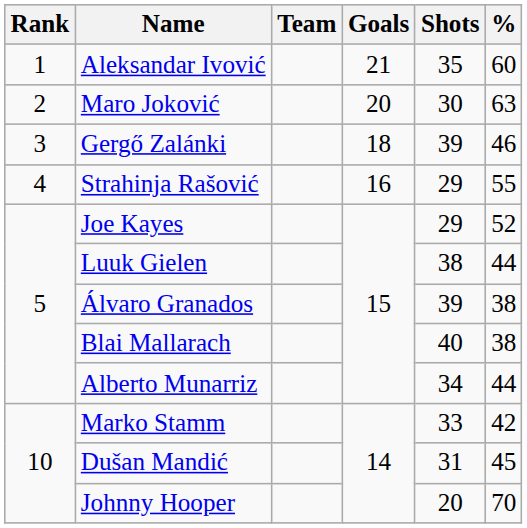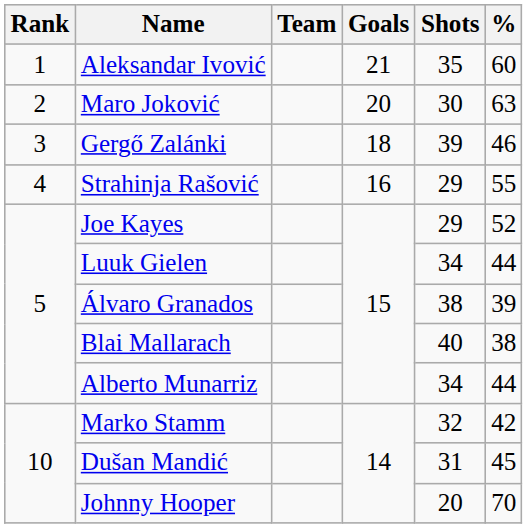 <table class="wikitable" style="text-align: center;">
 <tr>
 <th>Rank</th>
 <th>Name</th>
 <th>Team</th>
 <th>Goals</th>
 <th>Shots</th>
 <th>%</th>
 </tr>
 <tr>
 <td>1</td>
 <td align="left"><a href='#'>Aleksandar Ivović</a></td>
 <td align="left"></td>
 <td>21</td>
 <td>35</td>
 <td>60</td>
 </tr>
 <tr>
 <td>2</td>
 <td align="left"><a href='#'>Maro Joković</a></td>
 <td align="left"></td>
 <td>20</td>
 <td>30</td>
 <td>63</td>
 </tr>
 <tr>
 <td>3</td>
 <td align="left"><a href='#'>Gergő Zalánki</a></td>
 <td align="left"></td>
 <td>18</td>
 <td>39</td>
 <td>46</td>
 </tr>
 <tr>
 <td>4</td>
 <td align="left"><a href='#'>Strahinja Rašović</a></td>
 <td align="left"></td>
 <td>16</td>
 <td>29</td>
 <td>55</td>
 </tr>
 <tr>
 <td rowspan=5>5</td>
 <td align="left"><a href='#'>Joe Kayes</a></td>
 <td align="left"></td>
 <td rowspan=5>15</td>
 <td>29</td>
 <td>52</td>
 </tr>
 <tr>
 <td align="left"><a href='#'>Luuk Gielen</a></td>
 <td align="left"></td>
-<td>38</td>
+<td>34</td>
 <td>44</td>
 </tr>
 <tr>
 <td align="left"><a href='#'>Álvaro Granados</a></td>
 <td align="left"></td>
+<td>38</td>
 <td>39</td>
-<td>38</td>
 </tr>
 <tr>
 <td align="left"><a href='#'>Blai Mallarach</a></td>
 <td align="left"></td>
 <td>40</td>
 <td>38</td>
 </tr>
 <tr>
 <td align="left"><a href='#'>Alberto Munarriz</a></td>
 <td align="left"></td>
 <td>34</td>
 <td>44</td>
 </tr>
 <tr>
 <td rowspan=3>10</td>
 <td align="left"><a href='#'>Marko Stamm</a></td>
 <td align="left"></td>
 <td rowspan=3>14</td>
-<td>33</td>
+<td>32</td>
 <td>42</td>
 </tr>
 <tr>
 <td align="left"><a href='#'>Dušan Mandić</a></td>
 <td align="left"></td>
 <td>31</td>
 <td>45</td>
 </tr>
 <tr>
 <td align="left"><a href='#'>Johnny Hooper</a></td>
 <td align="left"></td>
 <td>20</td>
 <td>70</td>
 </tr>
 </table>
